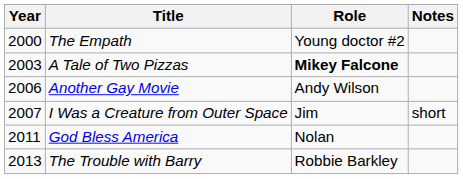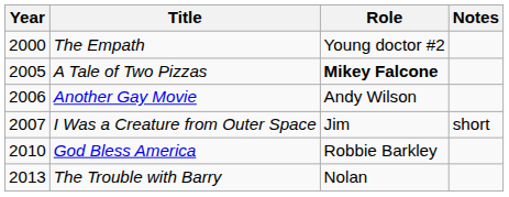 <table class="wikitable sortable">
 <tr>
 <th>Year</th>
 <th>Title</th>
 <th>Role</th>
 <th class="unsortable">Notes</th>
 </tr>
 <tr>
 <td>2000</td>
 <td><em>The Empath</em></td>
 <td>Young doctor #2</td>
 <td></td>
 </tr>
 <tr>
-<td>2003</td>
+<td>2005</td>
 <td><em>A Tale of Two Pizzas</em></td>
 <td><strong>Mikey Falcone</strong></td>
 <td></td>
 </tr>
 <tr>
 <td>2006</td>
 <td><em><a href='#'>Another Gay Movie</a></em></td>
 <td>Andy Wilson</td>
 <td></td>
 </tr>
 <tr>
 <td>2007</td>
 <td><em>I Was a Creature from Outer Space</em></td>
 <td>Jim</td>
 <td>short</td>
 </tr>
 <tr>
-<td>2011</td>
+<td>2010</td>
 <td><em><a href='#'>God Bless America</a></em></td>
-<td>Nolan</td>
+<td>Robbie Barkley</td>
 <td></td>
 </tr>
 <tr>
 <td>2013</td>
 <td><em>The Trouble with Barry</em></td>
-<td>Robbie Barkley</td>
+<td>Nolan</td>
 <td></td>
 </tr>
 </table>
